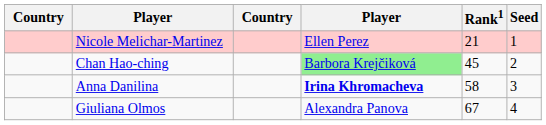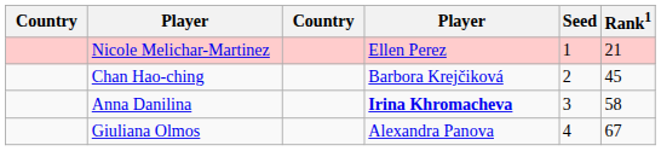 <table class="sortable wikitable">
 <tr>
 <th width="70">Country</th>
 <th width="175">Player</th>
 <th width="70">Country</th>
 <th width="175">Player</th>
+<th>Seed</th>
 <th>Rank<sup>1</sup></th>
-<th>Seed</th>
 </tr>
 <tr style="background:#fcc;">
 <td></td>
 <td><a href='#'>Nicole Melichar-Martinez</a></td>
 <td></td>
 <td><a href='#'>Ellen Perez</a></td>
+<td>1</td>
 <td>21</td>
-<td>1</td>
 </tr>
 <tr>
 <td></td>
 <td><a href='#'>Chan Hao-ching</a></td>
 <td></td>
-<td style="background: lightgreen;"><a href='#'>Barbora Krejčiková</a></td>
+<td><a href='#'>Barbora Krejčiková</a></td>
+<td>2</td>
 <td>45</td>
-<td>2</td>
 </tr>
 <tr>
 <td></td>
 <td><a href='#'>Anna Danilina</a></td>
 <td></td>
 <td><strong><a href='#'>Irina Khromacheva</a></strong></td>
+<td>3</td>
 <td>58</td>
-<td>3</td>
 </tr>
 <tr>
 <td></td>
 <td><a href='#'>Giuliana Olmos</a></td>
 <td></td>
 <td><a href='#'>Alexandra Panova</a></td>
+<td>4</td>
 <td>67</td>
-<td>4</td>
 </tr>
 </table>
